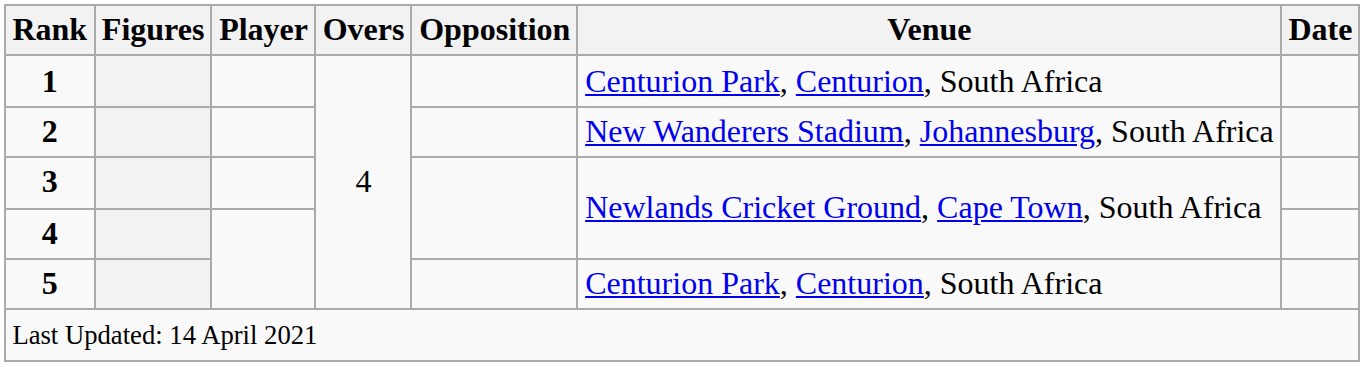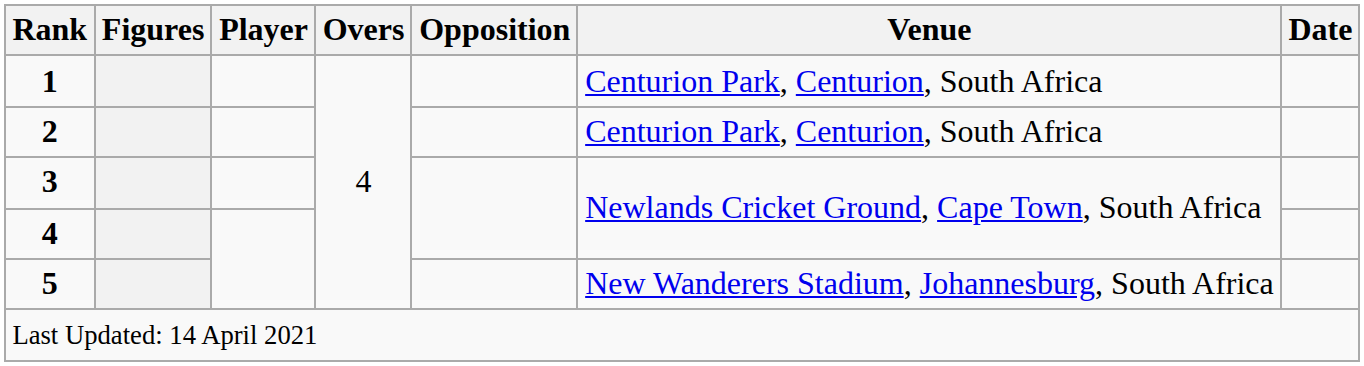 <table class="wikitable plainrowheaders sortable">
 <tr>
 <th scope=col>Rank</th>
 <th scope=col>Figures</th>
 <th scope=col>Player</th>
 <th scope=col>Overs</th>
 <th scope=col>Opposition</th>
 <th scope=col>Venue</th>
 <th scope=col>Date</th>
 </tr>
 <tr>
 <td align=center><strong>1</strong></td>
 <th scope=row style=text-align:center;></th>
 <td></td>
 <td align=center rowspan=5>4</td>
 <td></td>
 <td><a href='#'>Centurion Park</a>, <a href='#'>Centurion</a>, South Africa</td>
 <td></td>
 </tr>
 <tr>
 <td align=center><strong>2</strong></td>
 <th scope=row style=text-align:center;></th>
 <td></td>
 <td></td>
-<td><a href='#'>New Wanderers Stadium</a>, <a href='#'>Johannesburg</a>, South Africa</td>
+<td><a href='#'>Centurion Park</a>, <a href='#'>Centurion</a>, South Africa</td>
 <td></td>
 </tr>
 <tr>
 <td align=center><strong>3</strong></td>
 <th scope=row style=text-align:center;></th>
 <td></td>
 <td rowspan=2></td>
 <td rowspan=2><a href='#'>Newlands Cricket Ground</a>, <a href='#'>Cape Town</a>, South Africa</td>
 <td></td>
 </tr>
 <tr>
 <td align=center><strong>4</strong></td>
 <th scope=row style=text-align:center;></th>
 <td rowspan=2></td>
 <td></td>
 </tr>
 <tr>
 <td align=center><strong>5</strong></td>
 <th scope=row style=text-align:center;></th>
 <td></td>
-<td><a href='#'>Centurion Park</a>, <a href='#'>Centurion</a>, South Africa</td>
+<td><a href='#'>New Wanderers Stadium</a>, <a href='#'>Johannesburg</a>, South Africa</td>
 <td></td>
 </tr>
 <tr>
 </tr>
 <tr class=sortbottom>
 <td colspan=7><small>Last Updated: 14 April 2021</small></td>
 </tr>
 </table>
